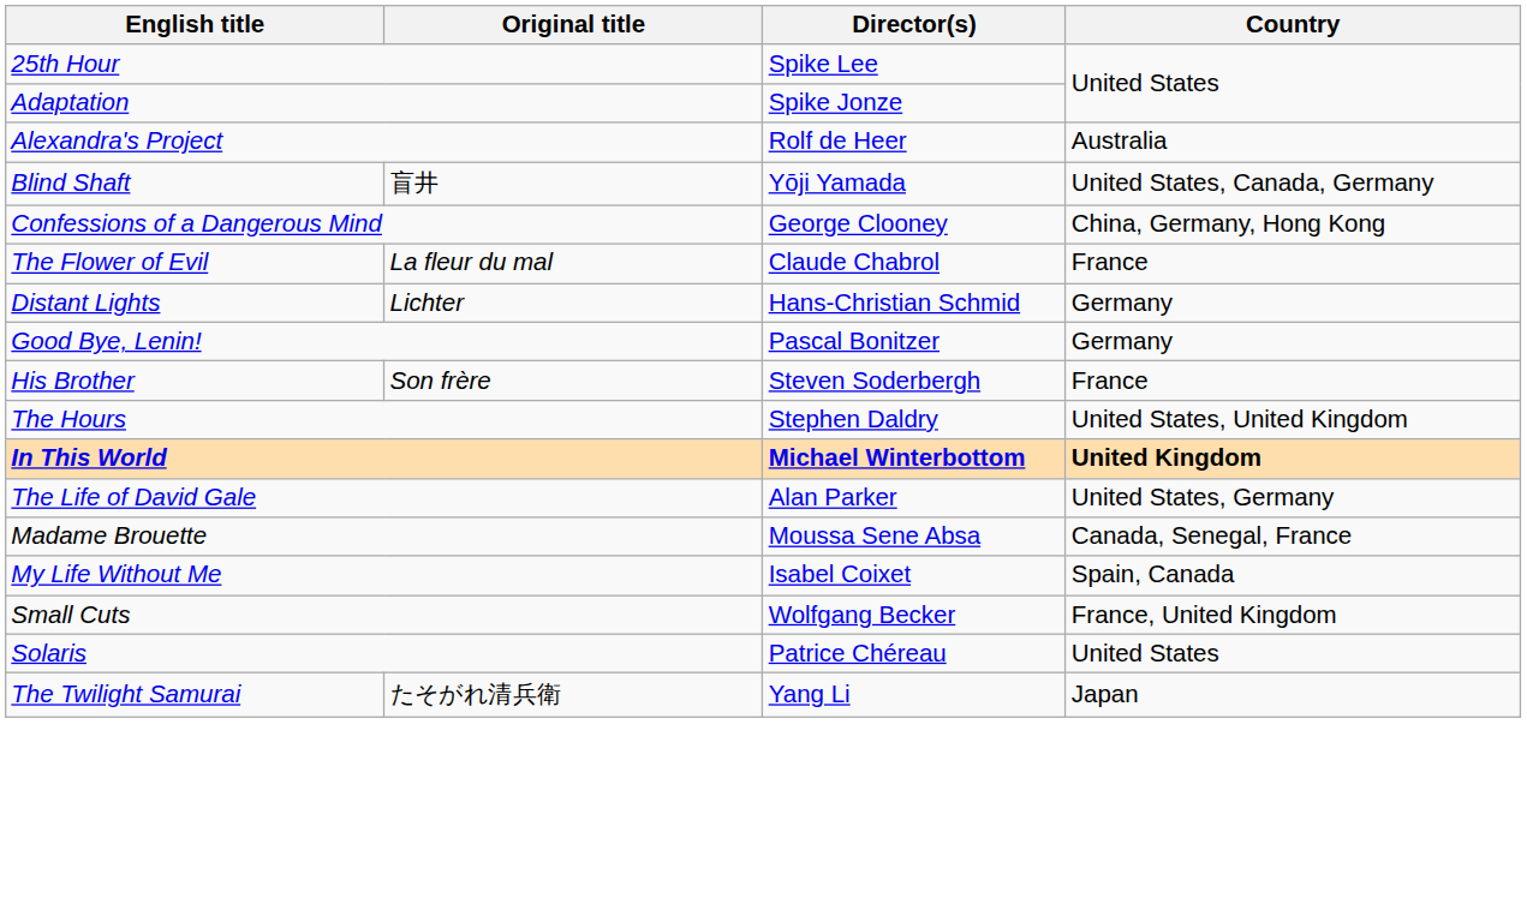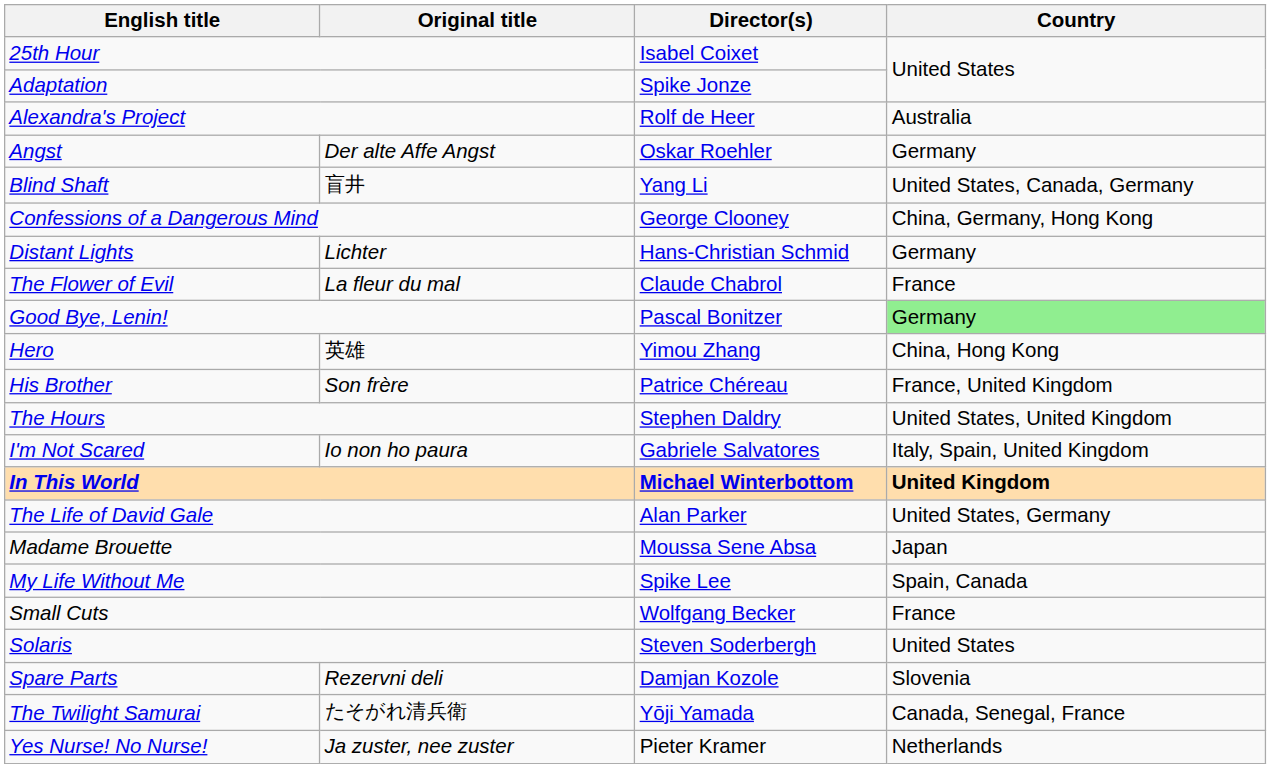 <table class="wikitable" width="78%" cellpadding="5">
 <tr>
 <th width="25%">English title</th>
 <th width="25%">Original title</th>
 <th width="20%">Director(s)</th>
 <th width="30%">Country</th>
 </tr>
 <tr>
 <td colspan="2"><em><a href='#'>25th Hour</a></em></td>
-<td><a href='#'>Spike Lee</a></td>
+<td><a href='#'>Isabel Coixet</a></td>
 <td rowspan="2">United States</td>
 </tr>
 <tr>
 <td colspan="2"><em><a href='#'>Adaptation</a></em></td>
 <td><a href='#'>Spike Jonze</a></td>
 </tr>
 <tr>
 <td colspan="2"><em><a href='#'>Alexandra's Project</a></em></td>
 <td><a href='#'>Rolf de Heer</a></td>
 <td>Australia</td>
 </tr>
 <tr>
+<td><em><a href='#'>Angst</a></em></td>
+<td><em>Der alte Affe Angst</em></td>
+<td><a href='#'>Oskar Roehler</a></td>
+<td>Germany</td>
+</tr>
+<tr>
 <td><em><a href='#'>Blind Shaft</a></em></td>
 <td>盲井</td>
-<td><a href='#'>Yōji Yamada</a></td>
+<td><a href='#'>Yang Li</a></td>
 <td>United States, Canada, Germany</td>
 </tr>
 <tr>
 <td colspan="2"><em><a href='#'>Confessions of a Dangerous Mind</a></em></td>
 <td><a href='#'>George Clooney</a></td>
 <td>China, Germany, Hong Kong</td>
 </tr>
 <tr>
+<td><em><a href='#'>Distant Lights</a></em></td>
+<td><em>Lichter</em></td>
+<td><a href='#'>Hans-Christian Schmid</a></td>
+<td>Germany</td>
+</tr>
+<tr>
 <td><em><a href='#'>The Flower of Evil</a></em></td>
 <td><em>La fleur du mal</em></td>
 <td><a href='#'>Claude Chabrol</a></td>
 <td>France</td>
 </tr>
 <tr>
-<td><em><a href='#'>Distant Lights</a></em></td>
-<td><em>Lichter</em></td>
-<td><a href='#'>Hans-Christian Schmid</a></td>
-<td>Germany</td>
+<td colspan="2"><em><a href='#'>Good Bye, Lenin!</a></em></td>
+<td><a href='#'>Pascal Bonitzer</a></td>
+<td style="background: lightgreen;">Germany</td>
 </tr>
 <tr>
-<td colspan="2"><em><a href='#'>Good Bye, Lenin!</a></em></td>
-<td><a href='#'>Pascal Bonitzer</a></td>
-<td>Germany</td>
+<td><em><a href='#'>Hero</a></em></td>
+<td>英雄</td>
+<td><a href='#'>Yimou Zhang</a></td>
+<td>China, Hong Kong</td>
 </tr>
 <tr>
 <td><em><a href='#'>His Brother</a></em></td>
 <td><em>Son frère</em></td>
-<td><a href='#'>Steven Soderbergh</a></td>
-<td>France</td>
+<td><a href='#'>Patrice Chéreau</a></td>
+<td>France, United Kingdom</td>
 </tr>
 <tr>
 <td colspan="2"><em><a href='#'>The Hours</a></em></td>
 <td><a href='#'>Stephen Daldry</a></td>
 <td>United States, United Kingdom</td>
+</tr>
+<tr>
+<td><em><a href='#'>I'm Not Scared</a></em></td>
+<td><em>Io non ho paura</em></td>
+<td><a href='#'>Gabriele Salvatores</a></td>
+<td>Italy, Spain, United Kingdom</td>
 </tr>
 <tr style="background:#FFDEAD;">
 <td colspan="2"><strong><em><a href='#'>In This World</a></em></strong></td>
 <td><strong><a href='#'>Michael Winterbottom</a></strong></td>
 <td><strong>United Kingdom</strong></td>
 </tr>
 <tr>
 <td colspan="2"><em><a href='#'>The Life of David Gale</a></em></td>
 <td><a href='#'>Alan Parker</a></td>
 <td>United States, Germany</td>
 </tr>
 <tr>
 <td colspan="2"><em>Madame Brouette</em></td>
 <td><a href='#'>Moussa Sene Absa</a></td>
-<td>Canada, Senegal, France</td>
+<td>Japan</td>
 </tr>
 <tr>
 <td colspan="2"><em><a href='#'>My Life Without Me</a></em></td>
-<td><a href='#'>Isabel Coixet</a></td>
+<td><a href='#'>Spike Lee</a></td>
 <td>Spain, Canada</td>
 </tr>
 <tr>
 <td colspan="2"><em>Small Cuts</em></td>
 <td><a href='#'>Wolfgang Becker</a></td>
-<td>France, United Kingdom</td>
+<td>France</td>
 </tr>
 <tr>
 <td colspan="2"><em><a href='#'>Solaris</a></em></td>
-<td><a href='#'>Patrice Chéreau</a></td>
+<td><a href='#'>Steven Soderbergh</a></td>
 <td>United States</td>
+</tr>
+<tr>
+<td><em><a href='#'>Spare Parts</a></em></td>
+<td><em>Rezervni deli</em></td>
+<td><a href='#'>Damjan Kozole</a></td>
+<td>Slovenia</td>
 </tr>
 <tr>
 <td><em><a href='#'>The Twilight Samurai</a></em></td>
 <td>たそがれ清兵衛</td>
-<td><a href='#'>Yang Li</a></td>
-<td>Japan</td>
+<td><a href='#'>Yōji Yamada</a></td>
+<td>Canada, Senegal, France</td>
+</tr>
+<tr>
+<td><em><a href='#'>Yes Nurse! No Nurse!</a></em></td>
+<td><em>Ja zuster, nee zuster</em></td>
+<td>Pieter Kramer</td>
+<td>Netherlands</td>
 </tr>
 </table>
